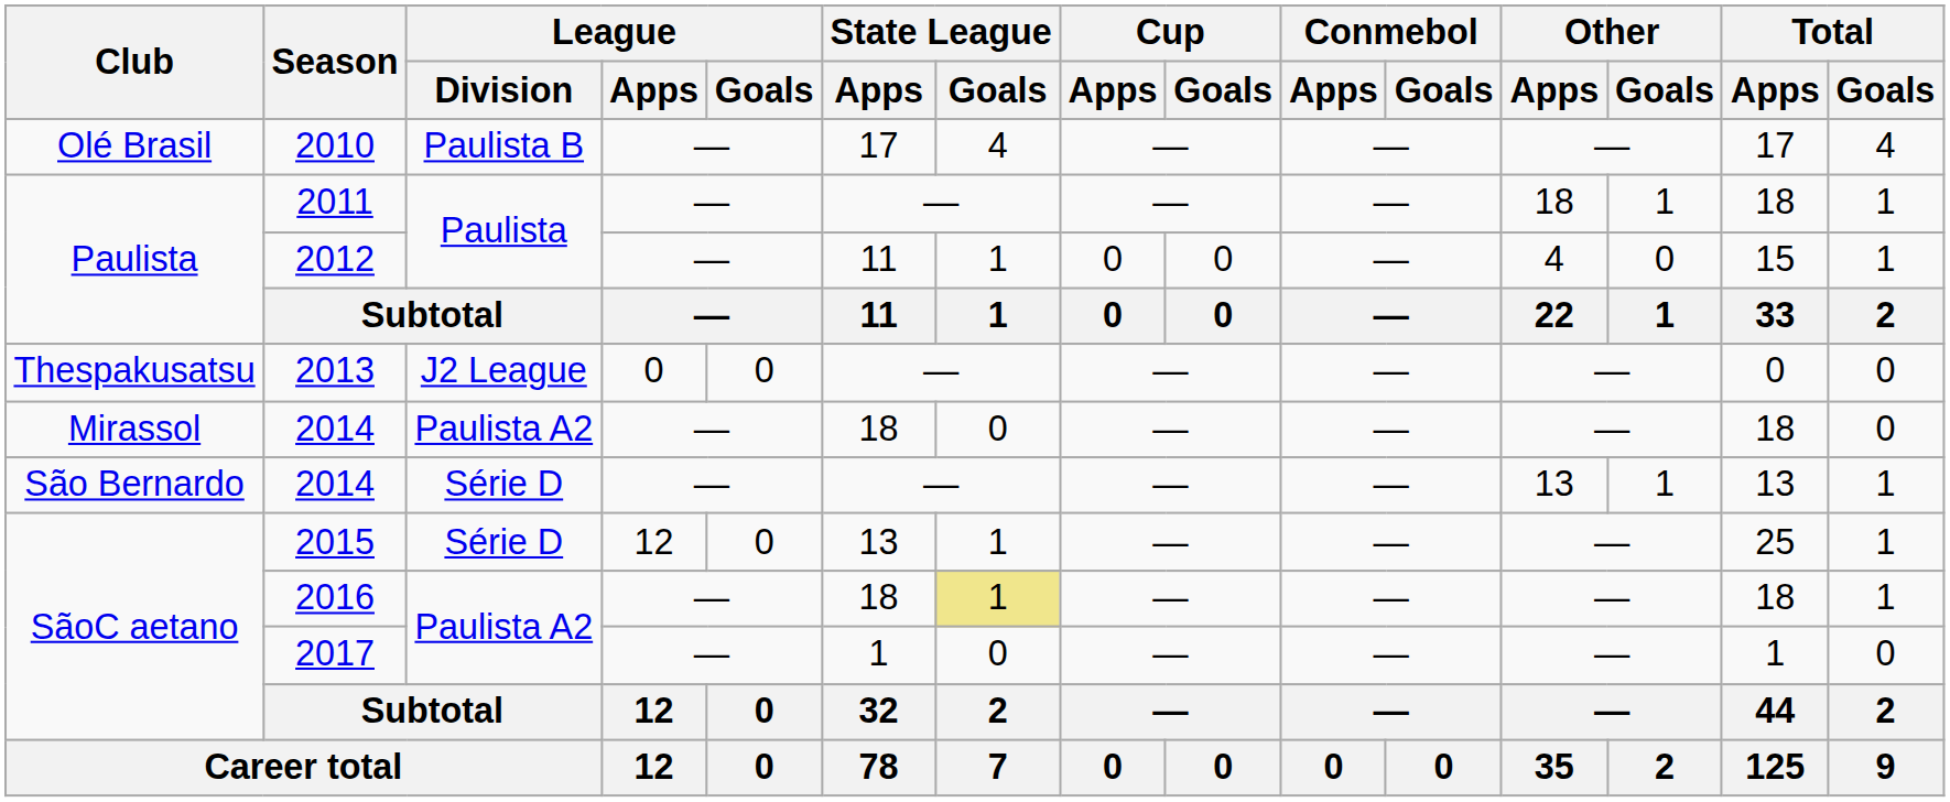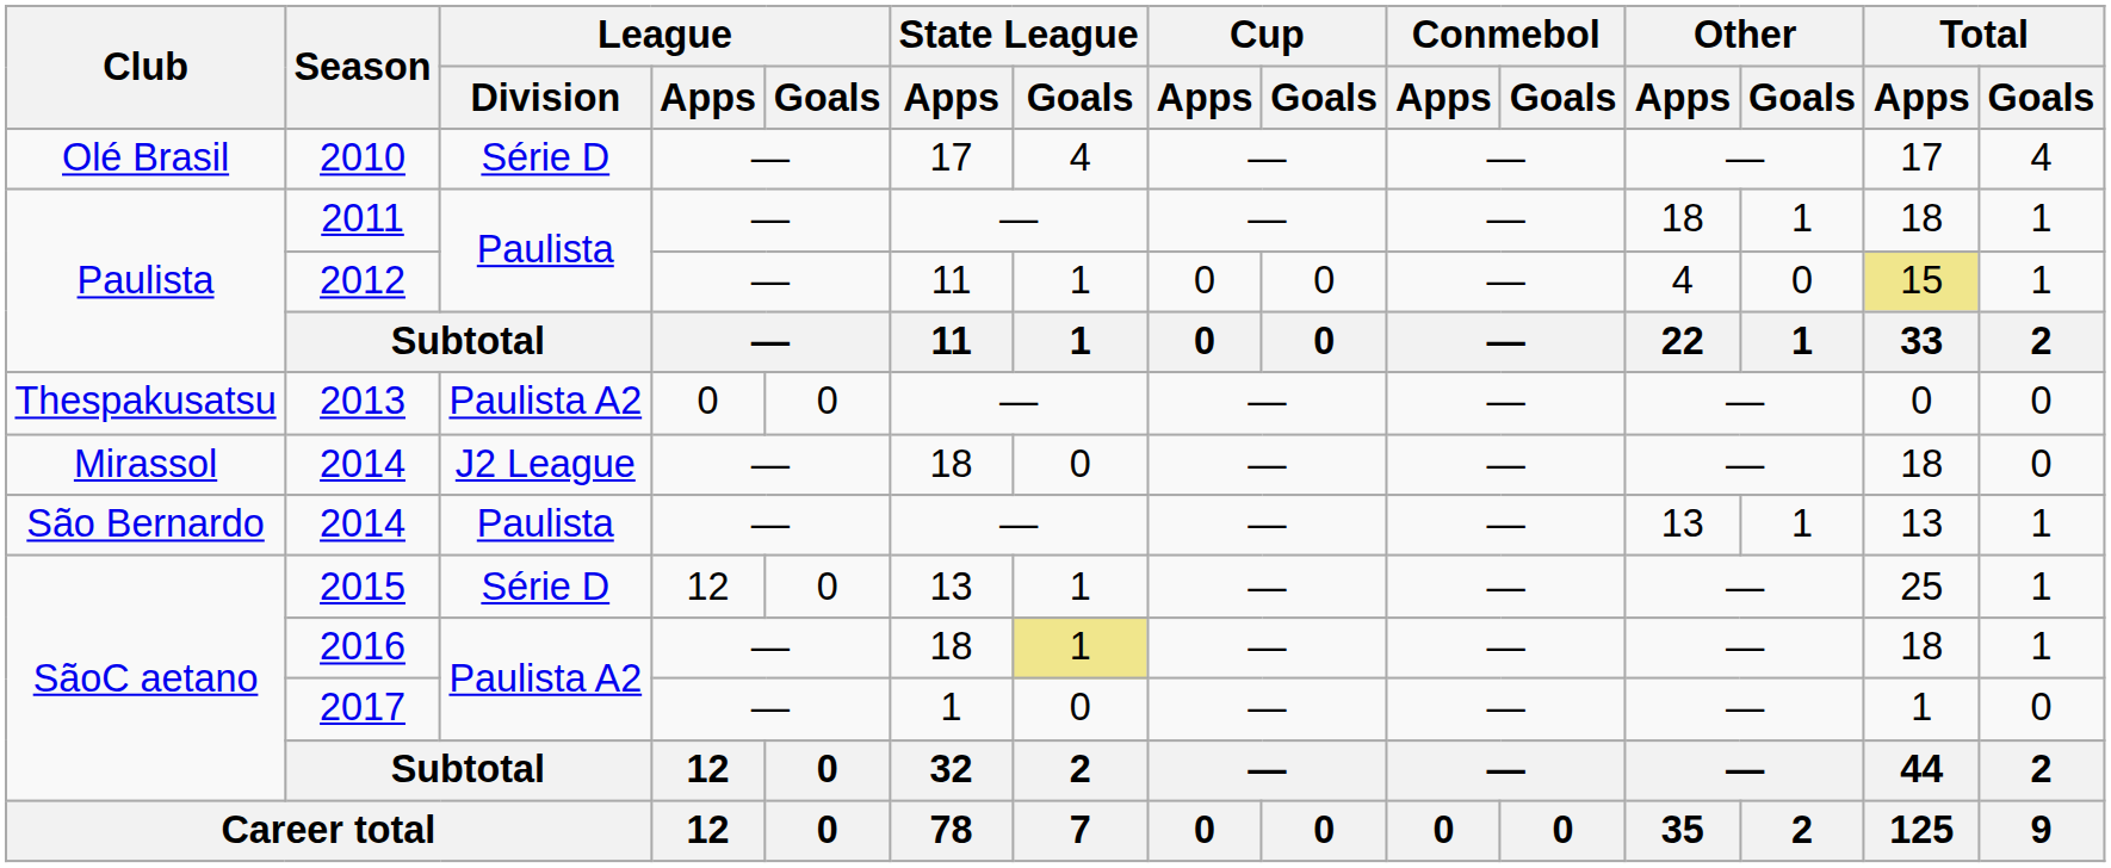 <table class="wikitable" style="text-align: center;">
 <tr>
 <th rowspan="2">Club</th>
 <th rowspan="2">Season</th>
 <th colspan="3">League</th>
 <th colspan="2">State League</th>
 <th colspan="2">Cup</th>
 <th colspan="2">Conmebol</th>
 <th colspan="2">Other</th>
 <th colspan="2">Total</th>
 </tr>
 <tr>
 <th>Division</th>
 <th>Apps</th>
 <th>Goals</th>
 <th>Apps</th>
 <th>Goals</th>
 <th>Apps</th>
 <th>Goals</th>
 <th>Apps</th>
 <th>Goals</th>
 <th>Apps</th>
 <th>Goals</th>
 <th>Apps</th>
 <th>Goals</th>
 </tr>
 <tr>
 <td valign="center"><a href='#'>Olé Brasil</a></td>
 <td><a href='#'>2010</a></td>
-<td><a href='#'>Paulista B</a></td>
+<td><a href='#'>Série D</a></td>
 <td colspan="2">—</td>
 <td>17</td>
 <td>4</td>
 <td colspan="2">—</td>
 <td colspan="2">—</td>
 <td colspan="2">—</td>
 <td>17</td>
 <td>4</td>
 </tr>
 <tr>
 <td rowspan=3 valign="center"><a href='#'>Paulista</a></td>
 <td><a href='#'>2011</a></td>
 <td rowspan=2><a href='#'>Paulista</a></td>
 <td colspan="2">—</td>
 <td colspan="2">—</td>
 <td colspan="2">—</td>
 <td colspan="2">—</td>
 <td>18</td>
 <td>1</td>
 <td>18</td>
 <td>1</td>
 </tr>
 <tr>
 <td><a href='#'>2012</a></td>
 <td colspan="2">—</td>
 <td>11</td>
 <td>1</td>
 <td>0</td>
 <td>0</td>
 <td colspan="2">—</td>
 <td>4</td>
 <td>0</td>
-<td>15</td>
+<td style="background: khaki;">15</td>
 <td>1</td>
 </tr>
 <tr>
 <th colspan="2"><strong>Subtotal</strong></th>
 <th colspan="2">—</th>
 <th>11</th>
 <th>1</th>
 <th>0</th>
 <th>0</th>
 <th colspan="2">—</th>
 <th>22</th>
 <th>1</th>
 <th>33</th>
 <th>2</th>
 </tr>
 <tr>
 <td valign="center"><a href='#'>Thespakusatsu</a></td>
 <td><a href='#'>2013</a></td>
-<td><a href='#'>J2 League</a></td>
+<td><a href='#'>Paulista A2</a></td>
 <td>0</td>
 <td>0</td>
 <td colspan="2">—</td>
 <td colspan="2">—</td>
 <td colspan="2">—</td>
 <td colspan="2">—</td>
 <td>0</td>
 <td>0</td>
 </tr>
 <tr>
 <td valign="center"><a href='#'>Mirassol</a></td>
 <td><a href='#'>2014</a></td>
-<td><a href='#'>Paulista A2</a></td>
+<td><a href='#'>J2 League</a></td>
 <td colspan="2">—</td>
 <td>18</td>
 <td>0</td>
 <td colspan="2">—</td>
 <td colspan="2">—</td>
 <td colspan="2">—</td>
 <td>18</td>
 <td>0</td>
 </tr>
 <tr>
 <td valign="center"><a href='#'>São Bernardo</a></td>
 <td><a href='#'>2014</a></td>
-<td><a href='#'>Série D</a></td>
+<td><a href='#'>Paulista</a></td>
 <td colspan="2">—</td>
 <td colspan="2">—</td>
 <td colspan="2">—</td>
 <td colspan="2">—</td>
 <td>13</td>
 <td>1</td>
 <td>13</td>
 <td>1</td>
 </tr>
 <tr>
 <td rowspan=4 valign="center"><a href='#'>SãoC aetano</a></td>
 <td><a href='#'>2015</a></td>
 <td><a href='#'>Série D</a></td>
 <td>12</td>
 <td>0</td>
 <td>13</td>
 <td>1</td>
 <td colspan="2">—</td>
 <td colspan="2">—</td>
 <td colspan="2">—</td>
 <td>25</td>
 <td>1</td>
 </tr>
 <tr>
 <td><a href='#'>2016</a></td>
 <td rowspan=2><a href='#'>Paulista A2</a></td>
 <td colspan="2">—</td>
 <td>18</td>
 <td style="background: khaki;">1</td>
 <td colspan="2">—</td>
 <td colspan="2">—</td>
 <td colspan="2">—</td>
 <td>18</td>
 <td>1</td>
 </tr>
 <tr>
 <td><a href='#'>2017</a></td>
 <td colspan="2">—</td>
 <td>1</td>
 <td>0</td>
 <td colspan="2">—</td>
 <td colspan="2">—</td>
 <td colspan="2">—</td>
 <td>1</td>
 <td>0</td>
 </tr>
 <tr>
 <th colspan="2"><strong>Subtotal</strong></th>
 <th>12</th>
 <th>0</th>
 <th>32</th>
 <th>2</th>
 <th colspan="2">—</th>
 <th colspan="2">—</th>
 <th colspan="2">—</th>
 <th>44</th>
 <th>2</th>
 </tr>
 <tr>
 <th colspan="3"><strong>Career total</strong></th>
 <th>12</th>
 <th>0</th>
 <th>78</th>
 <th>7</th>
 <th>0</th>
 <th>0</th>
 <th>0</th>
 <th>0</th>
 <th>35</th>
 <th>2</th>
 <th>125</th>
 <th>9</th>
 </tr>
 </table>
